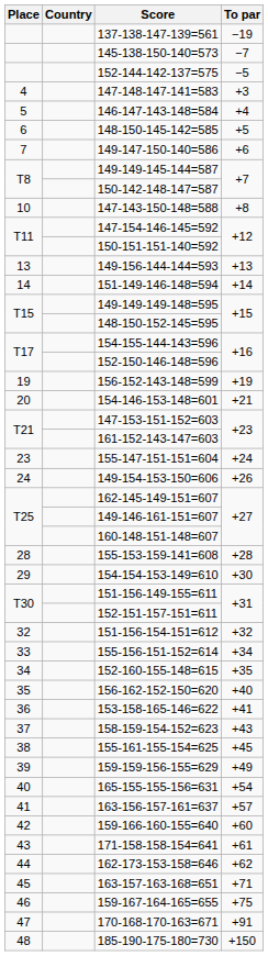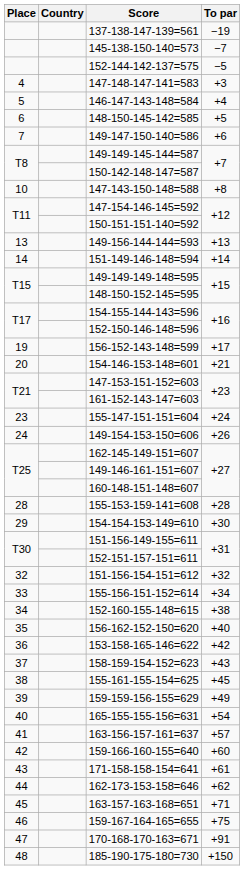 <table class="wikitable" style="font-size:95%;">
 <tr>
 <th>Place</th>
 <th>Country</th>
 <th>Score</th>
 <th>To par</th>
 </tr>
 <tr>
 <td align=center></td>
 <td></td>
 <td>137-138-147-139=561</td>
 <td align=center>−19</td>
 </tr>
 <tr>
 <td align=center></td>
 <td></td>
 <td>145-138-150-140=573</td>
 <td align=center>−7</td>
 </tr>
 <tr>
 <td align=center></td>
 <td></td>
 <td>152-144-142-137=575</td>
 <td align=center>−5</td>
 </tr>
 <tr>
 <td align=center>4</td>
 <td></td>
 <td>147-148-147-141=583</td>
 <td align=center>+3</td>
 </tr>
 <tr>
 <td align=center>5</td>
 <td></td>
 <td>146-147-143-148=584</td>
 <td align=center>+4</td>
 </tr>
 <tr>
 <td align=center>6</td>
 <td></td>
 <td>148-150-145-142=585</td>
 <td align=center>+5</td>
 </tr>
 <tr>
 <td align=center>7</td>
 <td></td>
 <td>149-147-150-140=586</td>
 <td align=center>+6</td>
 </tr>
 <tr>
 <td rowspan=2 align=center>T8</td>
 <td></td>
 <td>149-149-145-144=587</td>
 <td rowspan=2 align=center>+7</td>
 </tr>
 <tr>
 <td></td>
 <td>150-142-148-147=587</td>
 </tr>
 <tr>
 <td align=center>10</td>
 <td></td>
 <td>147-143-150-148=588</td>
 <td align=center>+8</td>
 </tr>
 <tr>
 <td rowspan=2 align=center>T11</td>
 <td></td>
 <td>147-154-146-145=592</td>
 <td rowspan=2 align=center>+12</td>
 </tr>
 <tr>
 <td></td>
 <td>150-151-151-140=592</td>
 </tr>
 <tr>
 <td align=center>13</td>
 <td></td>
 <td>149-156-144-144=593</td>
 <td align=center>+13</td>
 </tr>
 <tr>
 <td align=center>14</td>
 <td></td>
 <td>151-149-146-148=594</td>
 <td align=center>+14</td>
 </tr>
 <tr>
 <td rowspan=2 align=center>T15</td>
 <td></td>
 <td>149-149-149-148=595</td>
 <td rowspan=2 align=center>+15</td>
 </tr>
 <tr>
 <td></td>
 <td>148-150-152-145=595</td>
 </tr>
 <tr>
 <td rowspan=2 align=center>T17</td>
 <td></td>
 <td>154-155-144-143=596</td>
 <td rowspan=2 align=center>+16</td>
 </tr>
 <tr>
 <td></td>
 <td>152-150-146-148=596</td>
 </tr>
 <tr>
 <td align=center>19</td>
 <td></td>
 <td>156-152-143-148=599</td>
-<td align=center>+19</td>
+<td align=center>+17</td>
 </tr>
 <tr>
 <td align=center>20</td>
 <td></td>
 <td>154-146-153-148=601</td>
 <td align=center>+21</td>
 </tr>
 <tr>
 <td rowspan=2 align=center>T21</td>
 <td></td>
 <td>147-153-151-152=603</td>
 <td rowspan=2 align=center>+23</td>
 </tr>
 <tr>
 <td></td>
 <td>161-152-143-147=603</td>
 </tr>
 <tr>
 <td align=center>23</td>
 <td></td>
 <td>155-147-151-151=604</td>
 <td align=center>+24</td>
 </tr>
 <tr>
 <td align=center>24</td>
 <td></td>
 <td>149-154-153-150=606</td>
 <td align=center>+26</td>
 </tr>
 <tr>
 <td rowspan=3 align=center>T25</td>
 <td></td>
 <td>162-145-149-151=607</td>
 <td rowspan=3 align=center>+27</td>
 </tr>
 <tr>
 <td></td>
 <td>149-146-161-151=607</td>
 </tr>
 <tr>
 <td></td>
 <td>160-148-151-148=607</td>
 </tr>
 <tr>
 <td align=center>28</td>
 <td></td>
 <td>155-153-159-141=608</td>
 <td align=center>+28</td>
 </tr>
 <tr>
 <td align=center>29</td>
 <td></td>
 <td>154-154-153-149=610</td>
 <td align=center>+30</td>
 </tr>
 <tr>
 <td rowspan=2 align=center>T30</td>
 <td></td>
 <td>151-156-149-155=611</td>
 <td rowspan=2 align=center>+31</td>
 </tr>
 <tr>
 <td></td>
 <td>152-151-157-151=611</td>
 </tr>
 <tr>
 <td align=center>32</td>
 <td></td>
 <td>151-156-154-151=612</td>
 <td align=center>+32</td>
 </tr>
 <tr>
 <td align=center>33</td>
 <td></td>
 <td>155-156-151-152=614</td>
 <td align=center>+34</td>
 </tr>
 <tr>
 <td align=center>34</td>
 <td></td>
 <td>152-160-155-148=615</td>
-<td align=center>+35</td>
+<td align=center>+38</td>
 </tr>
 <tr>
 <td align=center>35</td>
 <td></td>
 <td>156-162-152-150=620</td>
 <td align=center>+40</td>
 </tr>
 <tr>
 <td align=center>36</td>
 <td></td>
 <td>153-158-165-146=622</td>
-<td align=center>+41</td>
+<td align=center>+42</td>
 </tr>
 <tr>
 <td align=center>37</td>
 <td></td>
 <td>158-159-154-152=623</td>
 <td align=center>+43</td>
 </tr>
 <tr>
 <td align=center>38</td>
 <td></td>
 <td>155-161-155-154=625</td>
 <td align=center>+45</td>
 </tr>
 <tr>
 <td align=center>39</td>
 <td></td>
 <td>159-159-156-155=629</td>
 <td align=center>+49</td>
 </tr>
 <tr>
 <td align=center>40</td>
 <td></td>
 <td>165-155-155-156=631</td>
 <td align=center>+54</td>
 </tr>
 <tr>
 <td align=center>41</td>
 <td></td>
 <td>163-156-157-161=637</td>
 <td align=center>+57</td>
 </tr>
 <tr>
 <td align=center>42</td>
 <td></td>
 <td>159-166-160-155=640</td>
 <td align=center>+60</td>
 </tr>
 <tr>
 <td align=center>43</td>
 <td></td>
 <td>171-158-158-154=641</td>
 <td align=center>+61</td>
 </tr>
 <tr>
 <td align=center>44</td>
 <td></td>
 <td>162-173-153-158=646</td>
 <td align=center>+62</td>
 </tr>
 <tr>
 <td align=center>45</td>
 <td></td>
 <td>163-157-163-168=651</td>
 <td align=center>+71</td>
 </tr>
 <tr>
 <td align=center>46</td>
 <td></td>
 <td>159-167-164-165=655</td>
 <td align=center>+75</td>
 </tr>
 <tr>
 <td align=center>47</td>
 <td></td>
 <td>170-168-170-163=671</td>
 <td align=center>+91</td>
 </tr>
 <tr>
 <td align=center>48</td>
 <td></td>
 <td>185-190-175-180=730</td>
 <td align=center>+150</td>
 </tr>
 </table>
